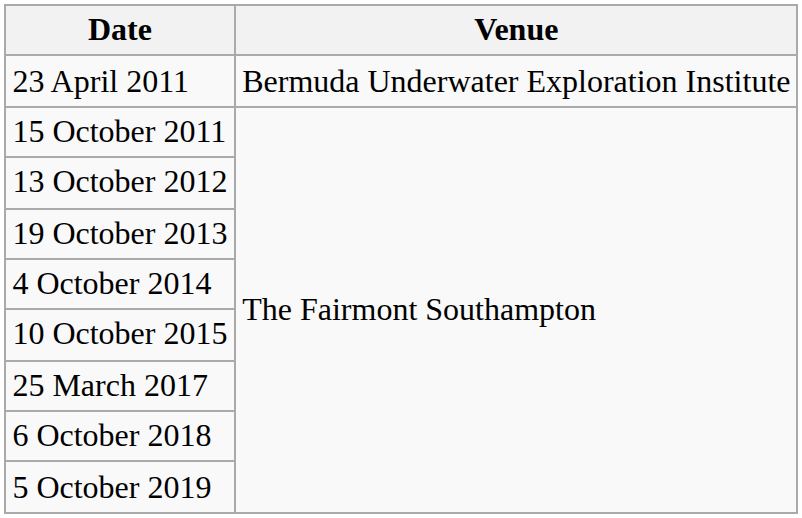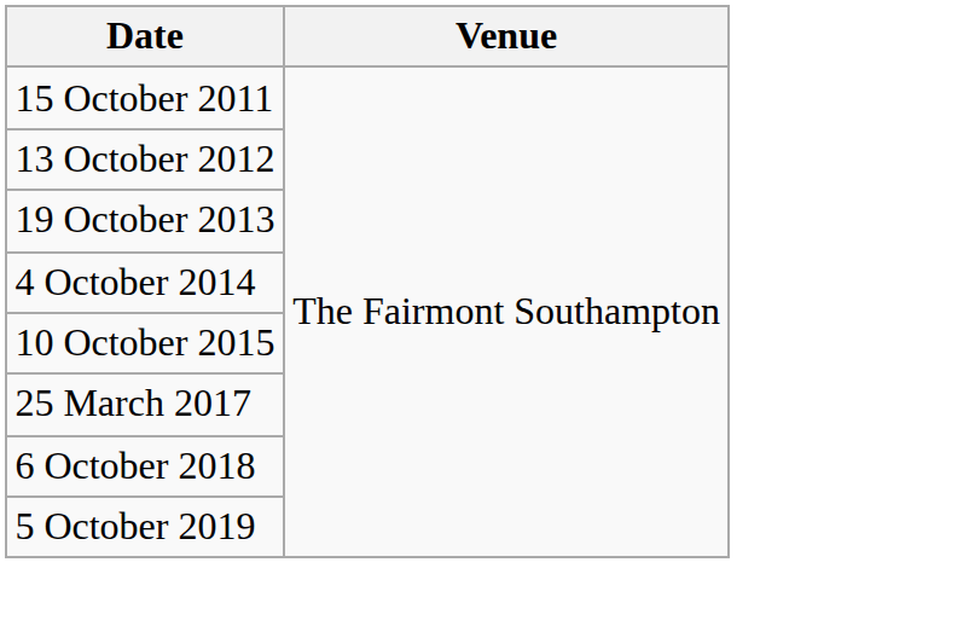 <table class="wikitable">
 <tr>
 <th>Date</th>
 <th>Venue</th>
-</tr>
-<tr>
-<td>23 April 2011</td>
-<td>Bermuda Underwater Exploration Institute</td>
 </tr>
 <tr>
 <td>15 October 2011</td>
 <td rowspan="8">The Fairmont Southampton</td>
 </tr>
 <tr>
 <td>13 October 2012</td>
 </tr>
 <tr>
 <td>19 October 2013</td>
 </tr>
 <tr>
 <td>4 October 2014</td>
 </tr>
 <tr>
 <td>10 October 2015</td>
 </tr>
 <tr>
 <td>25 March 2017</td>
 </tr>
 <tr>
 <td>6 October 2018</td>
 </tr>
 <tr>
 <td>5 October 2019</td>
 </tr>
 <tr>
 </tr>
 </table>
